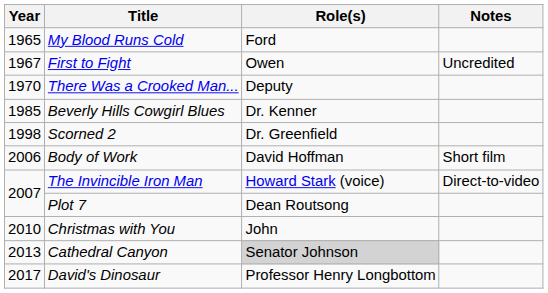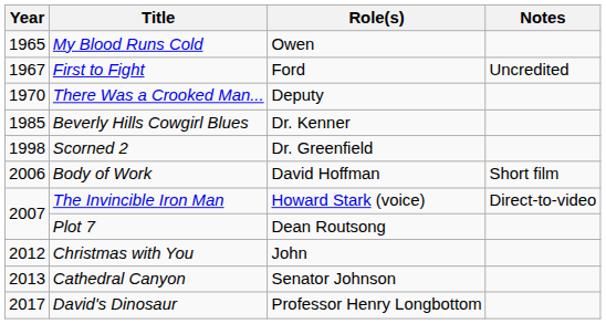 <table class="wikitable plainrowheaders sortable">
 <tr>
 <th scope="col">Year</th>
 <th scope="col">Title</th>
 <th scope="col">Role(s)</th>
 <th scope="col" class="unsortable">Notes</th>
 </tr>
 <tr>
 <td>1965</td>
 <td><em><a href='#'>My Blood Runs Cold</a></em></td>
-<td>Ford</td>
+<td>Owen</td>
 <td></td>
 </tr>
 <tr>
 <td>1967</td>
 <td><em><a href='#'>First to Fight</a></em></td>
-<td>Owen</td>
+<td>Ford</td>
 <td>Uncredited</td>
 </tr>
 <tr>
 <td>1970</td>
 <td><em><a href='#'>There Was a Crooked Man...</a></em></td>
 <td>Deputy</td>
 <td></td>
 </tr>
 <tr>
 <td>1985</td>
 <td><em>Beverly Hills Cowgirl Blues</em></td>
 <td>Dr. Kenner</td>
 <td></td>
 </tr>
 <tr>
 <td>1998</td>
 <td><em>Scorned 2</em></td>
 <td>Dr. Greenfield</td>
 <td></td>
 </tr>
 <tr>
 <td>2006</td>
 <td><em>Body of Work</em></td>
 <td>David Hoffman</td>
 <td>Short film</td>
 </tr>
 <tr>
 <td rowspan="2">2007</td>
 <td><em><a href='#'>The Invincible Iron Man</a></em></td>
 <td><a href='#'>Howard Stark</a> (voice)</td>
 <td>Direct-to-video</td>
 </tr>
 <tr>
 <td><em>Plot 7</em></td>
 <td>Dean Routsong</td>
 <td></td>
 </tr>
 <tr>
-<td>2010</td>
+<td>2012</td>
 <td><em>Christmas with You</em></td>
 <td>John</td>
 <td></td>
 </tr>
 <tr>
 <td>2013</td>
 <td><em>Cathedral Canyon</em></td>
-<td style="background: lightgrey;">Senator Johnson</td>
+<td>Senator Johnson</td>
 <td></td>
 </tr>
 <tr>
 <td>2017</td>
 <td><em>David's Dinosaur</em></td>
 <td>Professor Henry Longbottom</td>
 <td></td>
 </tr>
 </table>
